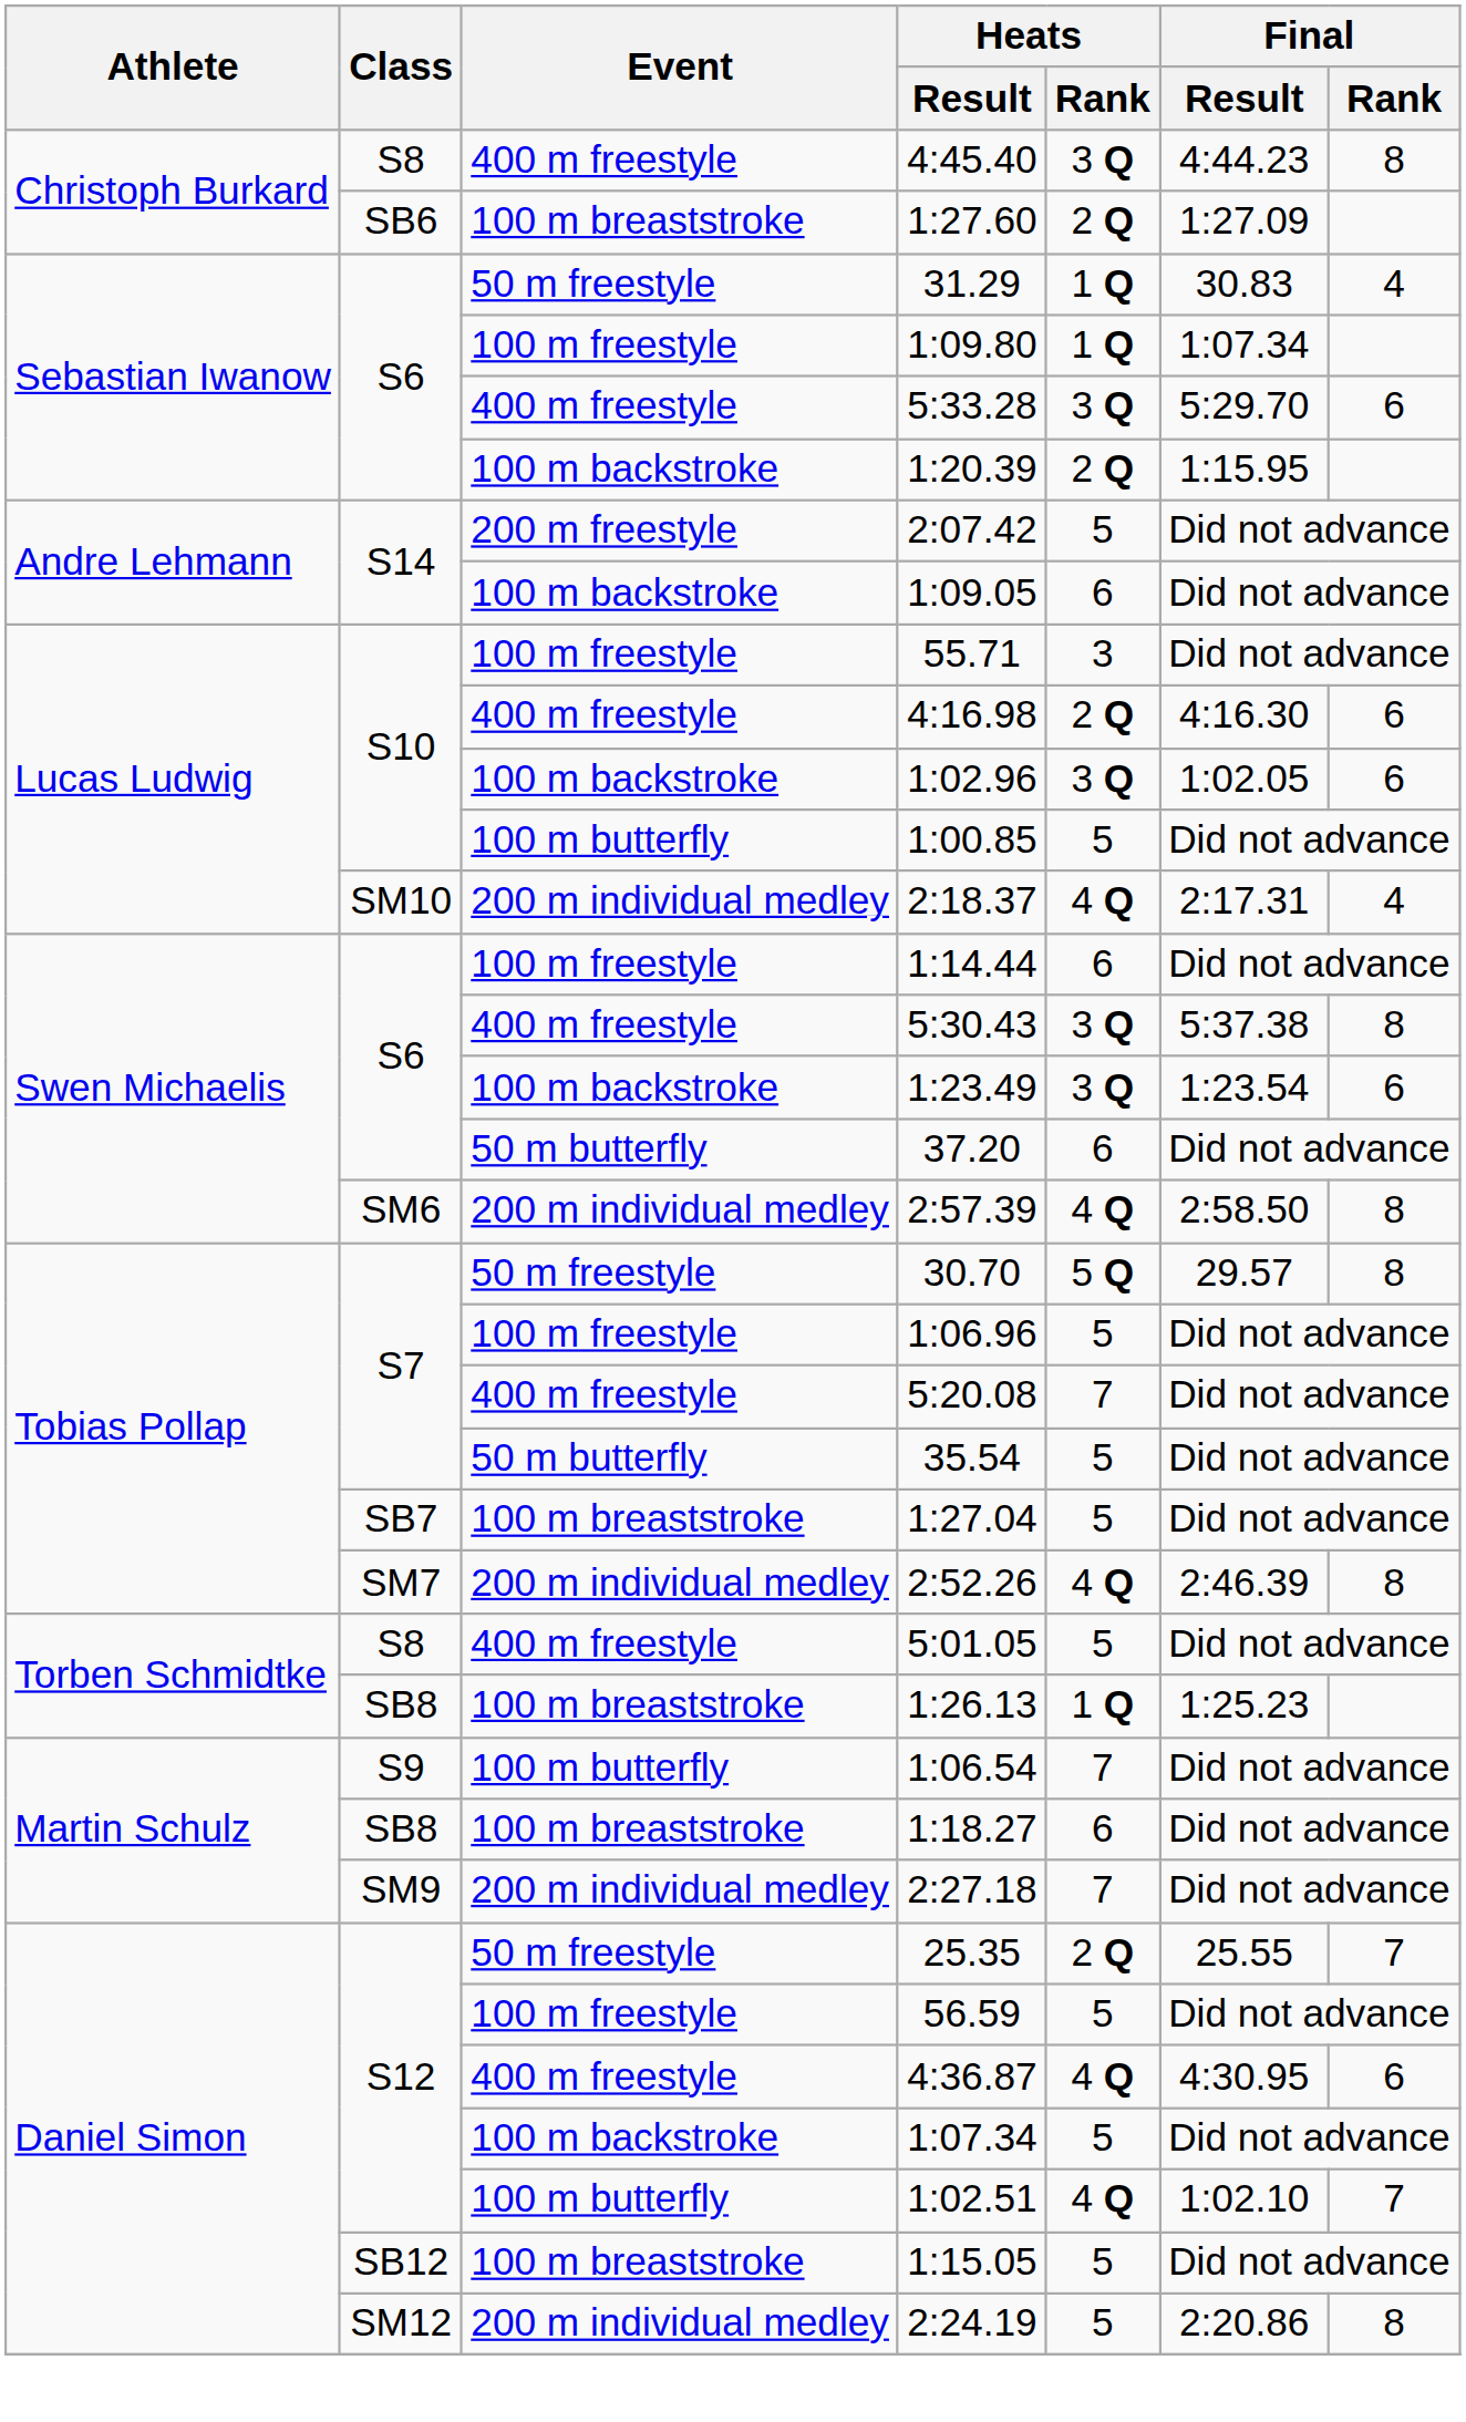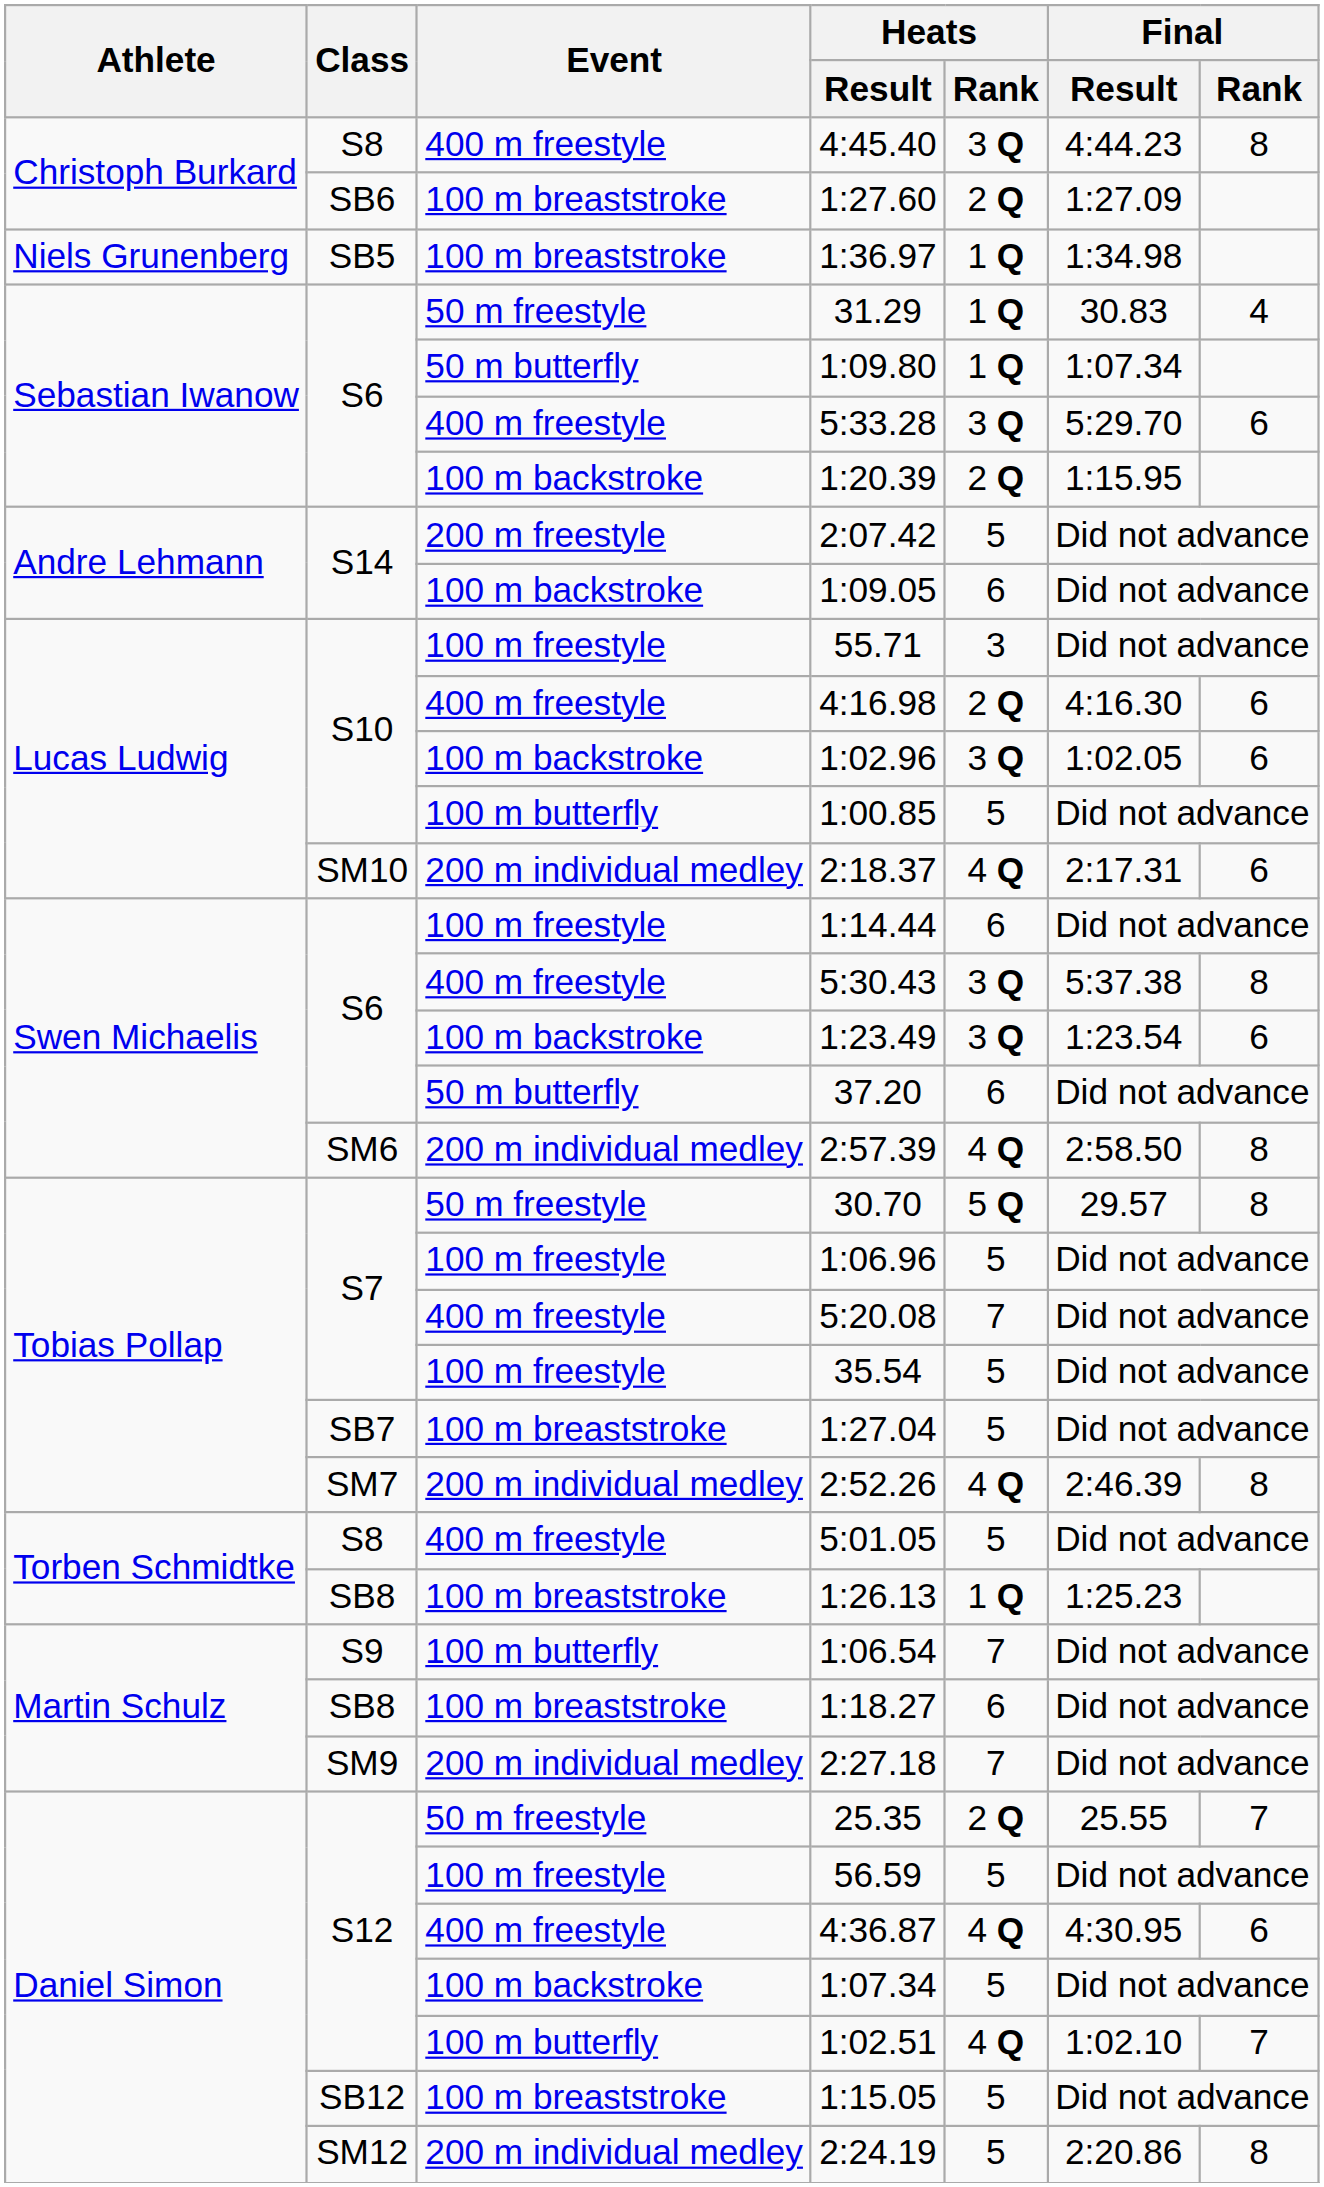 <table class=wikitable>
 <tr>
 <th rowspan="2">Athlete</th>
 <th rowspan="2">Class</th>
 <th rowspan="2">Event</th>
 <th colspan="2">Heats</th>
 <th colspan="2">Final</th>
 </tr>
 <tr>
 <th>Result</th>
 <th>Rank</th>
 <th>Result</th>
 <th>Rank</th>
 </tr>
 <tr>
 <td rowspan="2"><a href='#'>Christoph Burkard</a></td>
 <td style="text-align:center;">S8</td>
 <td><a href='#'>400 m freestyle</a></td>
 <td style="text-align:center;">4:45.40</td>
 <td style="text-align:center;">3 <strong>Q</strong></td>
 <td style="text-align:center;">4:44.23</td>
 <td style="text-align:center;">8</td>
 </tr>
 <tr>
 <td style="text-align:center;">SB6</td>
 <td><a href='#'>100 m breaststroke</a></td>
 <td style="text-align:center;">1:27.60</td>
 <td style="text-align:center;">2 <strong>Q</strong></td>
 <td style="text-align:center;">1:27.09</td>
 <td style="text-align:center;"></td>
 </tr>
 <tr>
+<td><a href='#'>Niels Grunenberg</a></td>
+<td style="text-align:center;">SB5</td>
+<td><a href='#'>100 m breaststroke</a></td>
+<td style="text-align:center;">1:36.97</td>
+<td style="text-align:center;">1 <strong>Q</strong></td>
+<td style="text-align:center;">1:34.98</td>
+<td style="text-align:center;"></td>
+</tr>
+<tr>
 <td rowspan="4"><a href='#'>Sebastian Iwanow</a></td>
 <td rowspan="4" style="text-align:center;">S6</td>
 <td><a href='#'>50 m freestyle</a></td>
 <td style="text-align:center;">31.29</td>
 <td style="text-align:center;">1 <strong>Q</strong></td>
 <td style="text-align:center;">30.83</td>
 <td style="text-align:center;">4</td>
 </tr>
 <tr>
-<td><a href='#'>100 m freestyle</a></td>
+<td><a href='#'>50 m butterfly</a></td>
 <td style="text-align:center;">1:09.80</td>
 <td style="text-align:center;">1 <strong>Q</strong></td>
 <td style="text-align:center;">1:07.34</td>
 <td style="text-align:center;"></td>
 </tr>
 <tr>
 <td><a href='#'>400 m freestyle</a></td>
 <td style="text-align:center;">5:33.28</td>
 <td style="text-align:center;">3 <strong>Q</strong></td>
 <td style="text-align:center;">5:29.70</td>
 <td style="text-align:center;">6</td>
 </tr>
 <tr>
 <td><a href='#'>100 m backstroke</a></td>
 <td style="text-align:center;">1:20.39</td>
 <td style="text-align:center;">2 <strong>Q</strong></td>
 <td style="text-align:center;">1:15.95</td>
 <td style="text-align:center;"></td>
 </tr>
 <tr>
 <td rowspan="2"><a href='#'>Andre Lehmann</a></td>
 <td rowspan="2" style="text-align:center;">S14</td>
 <td><a href='#'>200 m freestyle</a></td>
 <td style="text-align:center;">2:07.42</td>
 <td style="text-align:center;">5</td>
 <td colspan="2" style="text-align:center;">Did not advance</td>
 </tr>
 <tr>
 <td><a href='#'>100 m backstroke</a></td>
 <td style="text-align:center;">1:09.05</td>
 <td style="text-align:center;">6</td>
 <td colspan="2" style="text-align:center;">Did not advance</td>
 </tr>
 <tr>
 <td rowspan="5"><a href='#'>Lucas Ludwig</a></td>
 <td rowspan="4" style="text-align:center;">S10</td>
 <td><a href='#'>100 m freestyle</a></td>
 <td style="text-align:center;">55.71</td>
 <td style="text-align:center;">3</td>
 <td colspan="2" style="text-align:center;">Did not advance</td>
 </tr>
 <tr>
 <td><a href='#'>400 m freestyle</a></td>
 <td style="text-align:center;">4:16.98</td>
 <td style="text-align:center;">2 <strong>Q</strong></td>
 <td style="text-align:center;">4:16.30</td>
 <td style="text-align:center;">6</td>
 </tr>
 <tr>
 <td><a href='#'>100 m backstroke</a></td>
 <td style="text-align:center;">1:02.96</td>
 <td style="text-align:center;">3 <strong>Q</strong></td>
 <td style="text-align:center;">1:02.05</td>
 <td style="text-align:center;">6</td>
 </tr>
 <tr>
 <td><a href='#'>100 m butterfly</a></td>
 <td style="text-align:center;">1:00.85</td>
 <td style="text-align:center;">5</td>
 <td colspan="2" style="text-align:center;">Did not advance</td>
 </tr>
 <tr>
 <td style="text-align:center;">SM10</td>
 <td><a href='#'>200 m individual medley</a></td>
 <td style="text-align:center;">2:18.37</td>
 <td style="text-align:center;">4 <strong>Q</strong></td>
 <td style="text-align:center;">2:17.31</td>
-<td style="text-align:center;">4</td>
+<td style="text-align:center;">6</td>
 </tr>
 <tr>
 <td rowspan="5"><a href='#'>Swen Michaelis</a></td>
 <td rowspan="4" style="text-align:center;">S6</td>
 <td><a href='#'>100 m freestyle</a></td>
 <td style="text-align:center;">1:14.44</td>
 <td style="text-align:center;">6</td>
 <td colspan="2" style="text-align:center;">Did not advance</td>
 </tr>
 <tr>
 <td><a href='#'>400 m freestyle</a></td>
 <td style="text-align:center;">5:30.43</td>
 <td style="text-align:center;">3 <strong>Q</strong></td>
 <td style="text-align:center;">5:37.38</td>
 <td style="text-align:center;">8</td>
 </tr>
 <tr>
 <td><a href='#'>100 m backstroke</a></td>
 <td style="text-align:center;">1:23.49</td>
 <td style="text-align:center;">3 <strong>Q</strong></td>
 <td style="text-align:center;">1:23.54</td>
 <td style="text-align:center;">6</td>
 </tr>
 <tr>
 <td><a href='#'>50 m butterfly</a></td>
 <td style="text-align:center;">37.20</td>
 <td style="text-align:center;">6</td>
 <td colspan="2" style="text-align:center;">Did not advance</td>
 </tr>
 <tr>
 <td style="text-align:center;">SM6</td>
 <td><a href='#'>200 m individual medley</a></td>
 <td style="text-align:center;">2:57.39</td>
 <td style="text-align:center;">4 <strong>Q</strong></td>
 <td style="text-align:center;">2:58.50</td>
 <td style="text-align:center;">8</td>
 </tr>
 <tr>
 <td rowspan="6"><a href='#'>Tobias Pollap</a></td>
 <td rowspan="4" style="text-align:center;">S7</td>
 <td><a href='#'>50 m freestyle</a></td>
 <td style="text-align:center;">30.70</td>
 <td style="text-align:center;">5 <strong>Q</strong></td>
 <td style="text-align:center;">29.57</td>
 <td style="text-align:center;">8</td>
 </tr>
 <tr>
 <td><a href='#'>100 m freestyle</a></td>
 <td style="text-align:center;">1:06.96</td>
 <td style="text-align:center;">5</td>
 <td colspan="2" style="text-align:center;">Did not advance</td>
 </tr>
 <tr>
 <td><a href='#'>400 m freestyle</a></td>
 <td style="text-align:center;">5:20.08</td>
 <td style="text-align:center;">7</td>
 <td colspan="2" style="text-align:center;">Did not advance</td>
 </tr>
 <tr>
-<td><a href='#'>50 m butterfly</a></td>
+<td><a href='#'>100 m freestyle</a></td>
 <td style="text-align:center;">35.54</td>
 <td style="text-align:center;">5</td>
 <td colspan="2" style="text-align:center;">Did not advance</td>
 </tr>
 <tr>
 <td style="text-align:center;">SB7</td>
 <td><a href='#'>100 m breaststroke</a></td>
 <td style="text-align:center;">1:27.04</td>
 <td style="text-align:center;">5</td>
 <td colspan="2" style="text-align:center;">Did not advance</td>
 </tr>
 <tr>
 <td style="text-align:center;">SM7</td>
 <td><a href='#'>200 m individual medley</a></td>
 <td style="text-align:center;">2:52.26</td>
 <td style="text-align:center;">4 <strong>Q</strong></td>
 <td style="text-align:center;">2:46.39</td>
 <td style="text-align:center;">8</td>
 </tr>
 <tr>
 <td rowspan="2"><a href='#'>Torben Schmidtke</a></td>
 <td style="text-align:center;">S8</td>
 <td><a href='#'>400 m freestyle</a></td>
 <td style="text-align:center;">5:01.05</td>
 <td style="text-align:center;">5</td>
 <td colspan="2" style="text-align:center;">Did not advance</td>
 </tr>
 <tr>
 <td style="text-align:center;">SB8</td>
 <td><a href='#'>100 m breaststroke</a></td>
 <td style="text-align:center;">1:26.13 <strong></strong></td>
 <td style="text-align:center;">1 <strong>Q</strong></td>
 <td style="text-align:center;">1:25.23</td>
 <td style="text-align:center;"></td>
 </tr>
 <tr>
 <td rowspan="3"><a href='#'>Martin Schulz</a></td>
 <td style="text-align:center;">S9</td>
 <td><a href='#'>100 m butterfly</a></td>
 <td style="text-align:center;">1:06.54</td>
 <td style="text-align:center;">7</td>
 <td colspan="2" style="text-align:center;">Did not advance</td>
 </tr>
 <tr>
 <td style="text-align:center;">SB8</td>
 <td><a href='#'>100 m breaststroke</a></td>
 <td style="text-align:center;">1:18.27</td>
 <td style="text-align:center;">6</td>
 <td colspan="2" style="text-align:center;">Did not advance</td>
 </tr>
 <tr>
 <td style="text-align:center;">SM9</td>
 <td><a href='#'>200 m individual medley</a></td>
 <td style="text-align:center;">2:27.18</td>
 <td style="text-align:center;">7</td>
 <td colspan="2" style="text-align:center;">Did not advance</td>
 </tr>
 <tr>
 <td rowspan="7"><a href='#'>Daniel Simon</a></td>
 <td rowspan="5" style="text-align:center;">S12</td>
 <td><a href='#'>50 m freestyle</a></td>
 <td style="text-align:center;">25.35</td>
 <td style="text-align:center;">2 <strong>Q</strong></td>
 <td style="text-align:center;">25.55</td>
 <td style="text-align:center;">7</td>
 </tr>
 <tr>
 <td><a href='#'>100 m freestyle</a></td>
 <td style="text-align:center;">56.59</td>
 <td style="text-align:center;">5</td>
 <td colspan="2" style="text-align:center;">Did not advance</td>
 </tr>
 <tr>
 <td><a href='#'>400 m freestyle</a></td>
 <td style="text-align:center;">4:36.87</td>
 <td style="text-align:center;">4 <strong>Q</strong></td>
 <td style="text-align:center;">4:30.95</td>
 <td style="text-align:center;">6</td>
 </tr>
 <tr>
 <td><a href='#'>100 m backstroke</a></td>
 <td style="text-align:center;">1:07.34</td>
 <td style="text-align:center;">5</td>
 <td colspan="2" style="text-align:center;">Did not advance</td>
 </tr>
 <tr>
 <td><a href='#'>100 m butterfly</a></td>
 <td style="text-align:center;">1:02.51</td>
 <td style="text-align:center;">4 <strong>Q</strong></td>
 <td style="text-align:center;">1:02.10</td>
 <td style="text-align:center;">7</td>
 </tr>
 <tr>
 <td style="text-align:center;">SB12</td>
 <td><a href='#'>100 m breaststroke</a></td>
 <td style="text-align:center;">1:15.05</td>
 <td style="text-align:center;">5</td>
 <td colspan="2" style="text-align:center;">Did not advance</td>
 </tr>
 <tr>
 <td style="text-align:center;">SM12</td>
 <td><a href='#'>200 m individual medley</a></td>
 <td style="text-align:center;">2:24.19</td>
 <td style="text-align:center;">5</td>
 <td style="text-align:center;">2:20.86</td>
 <td style="text-align:center;">8</td>
 </tr>
 <tr>
 </tr>
 </table>
